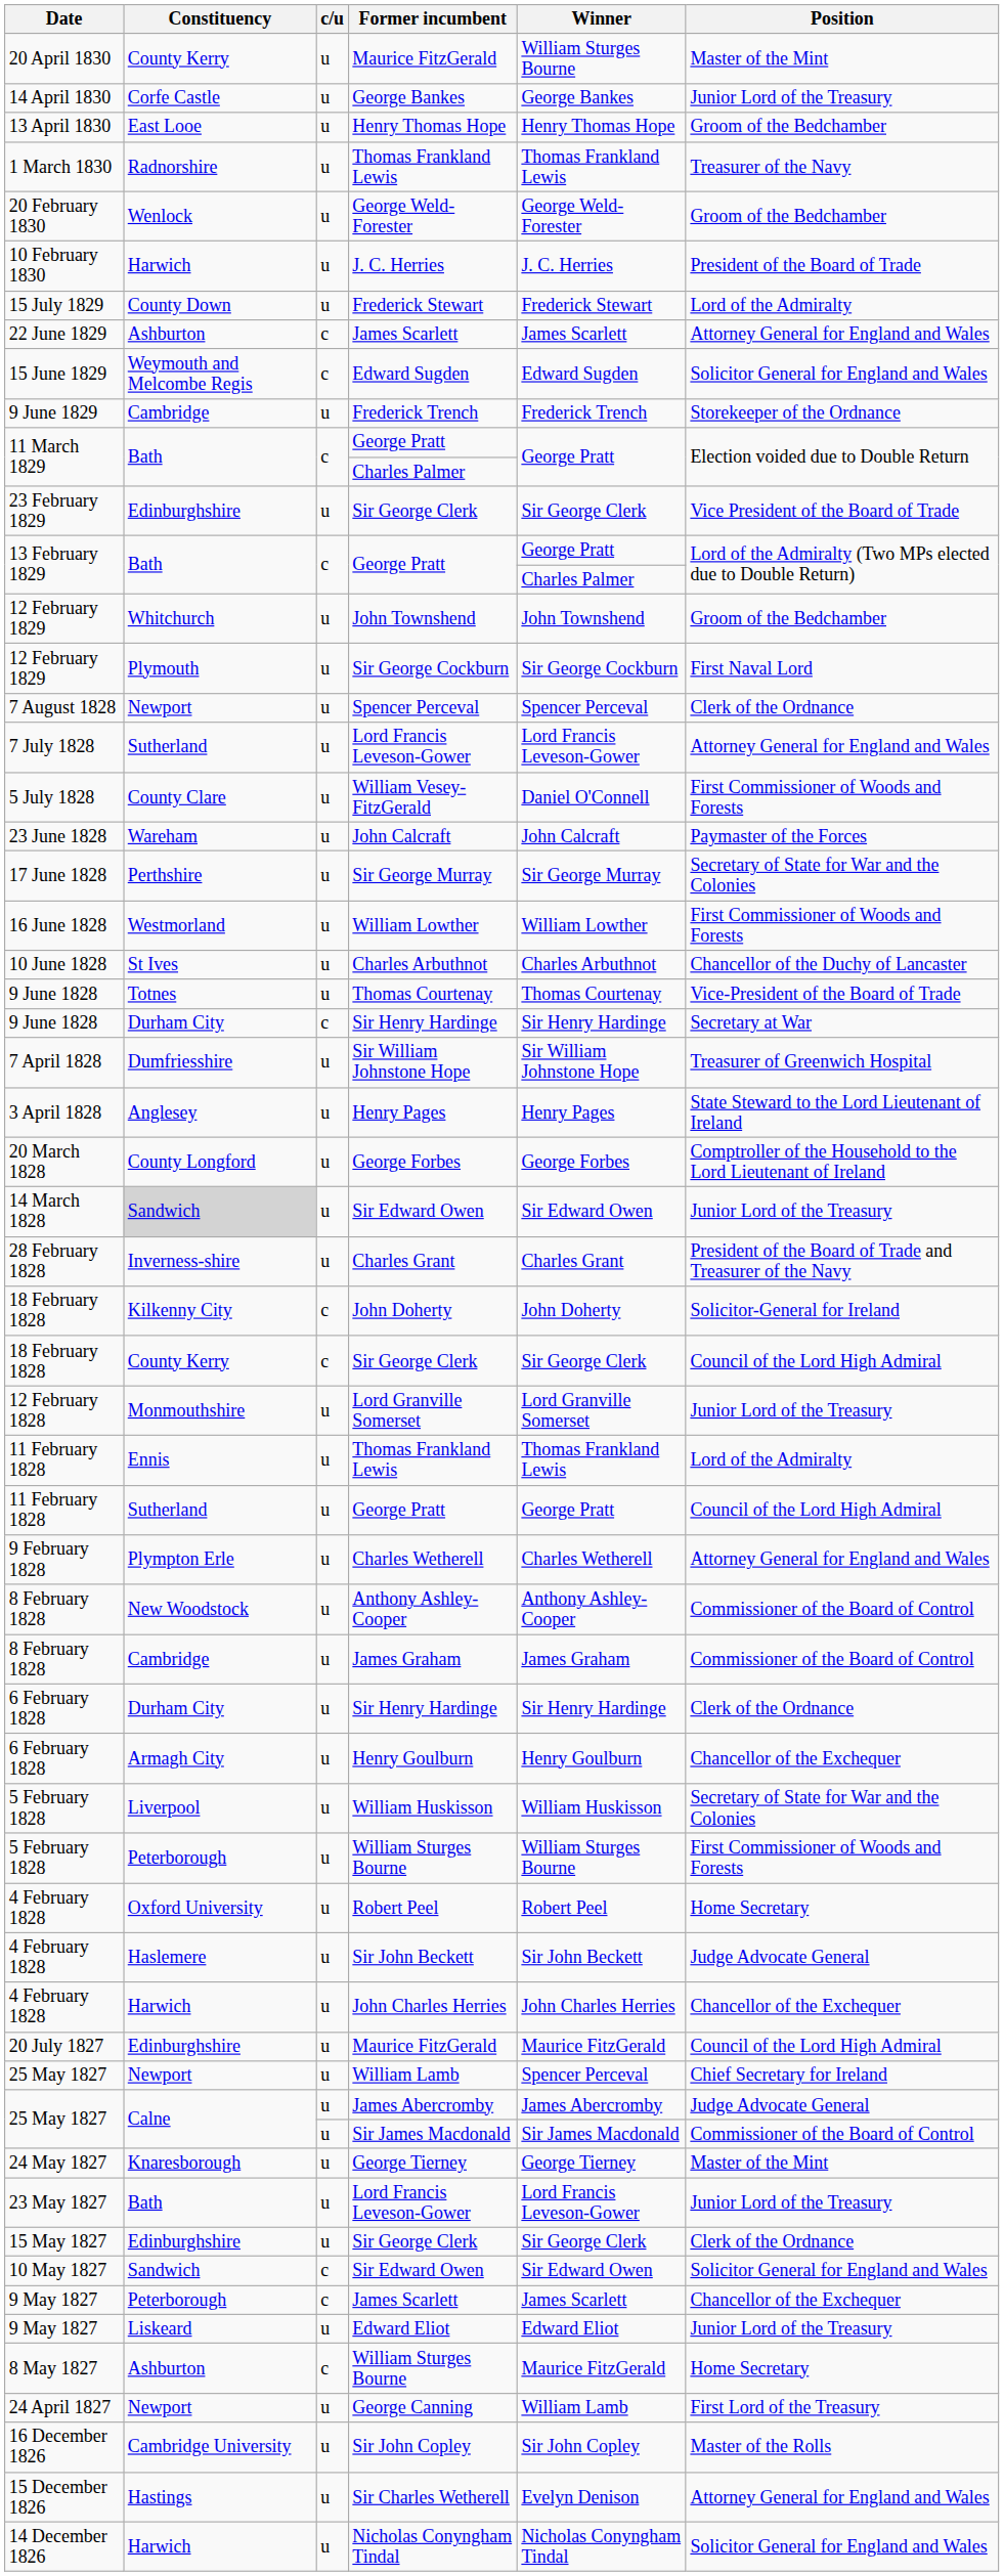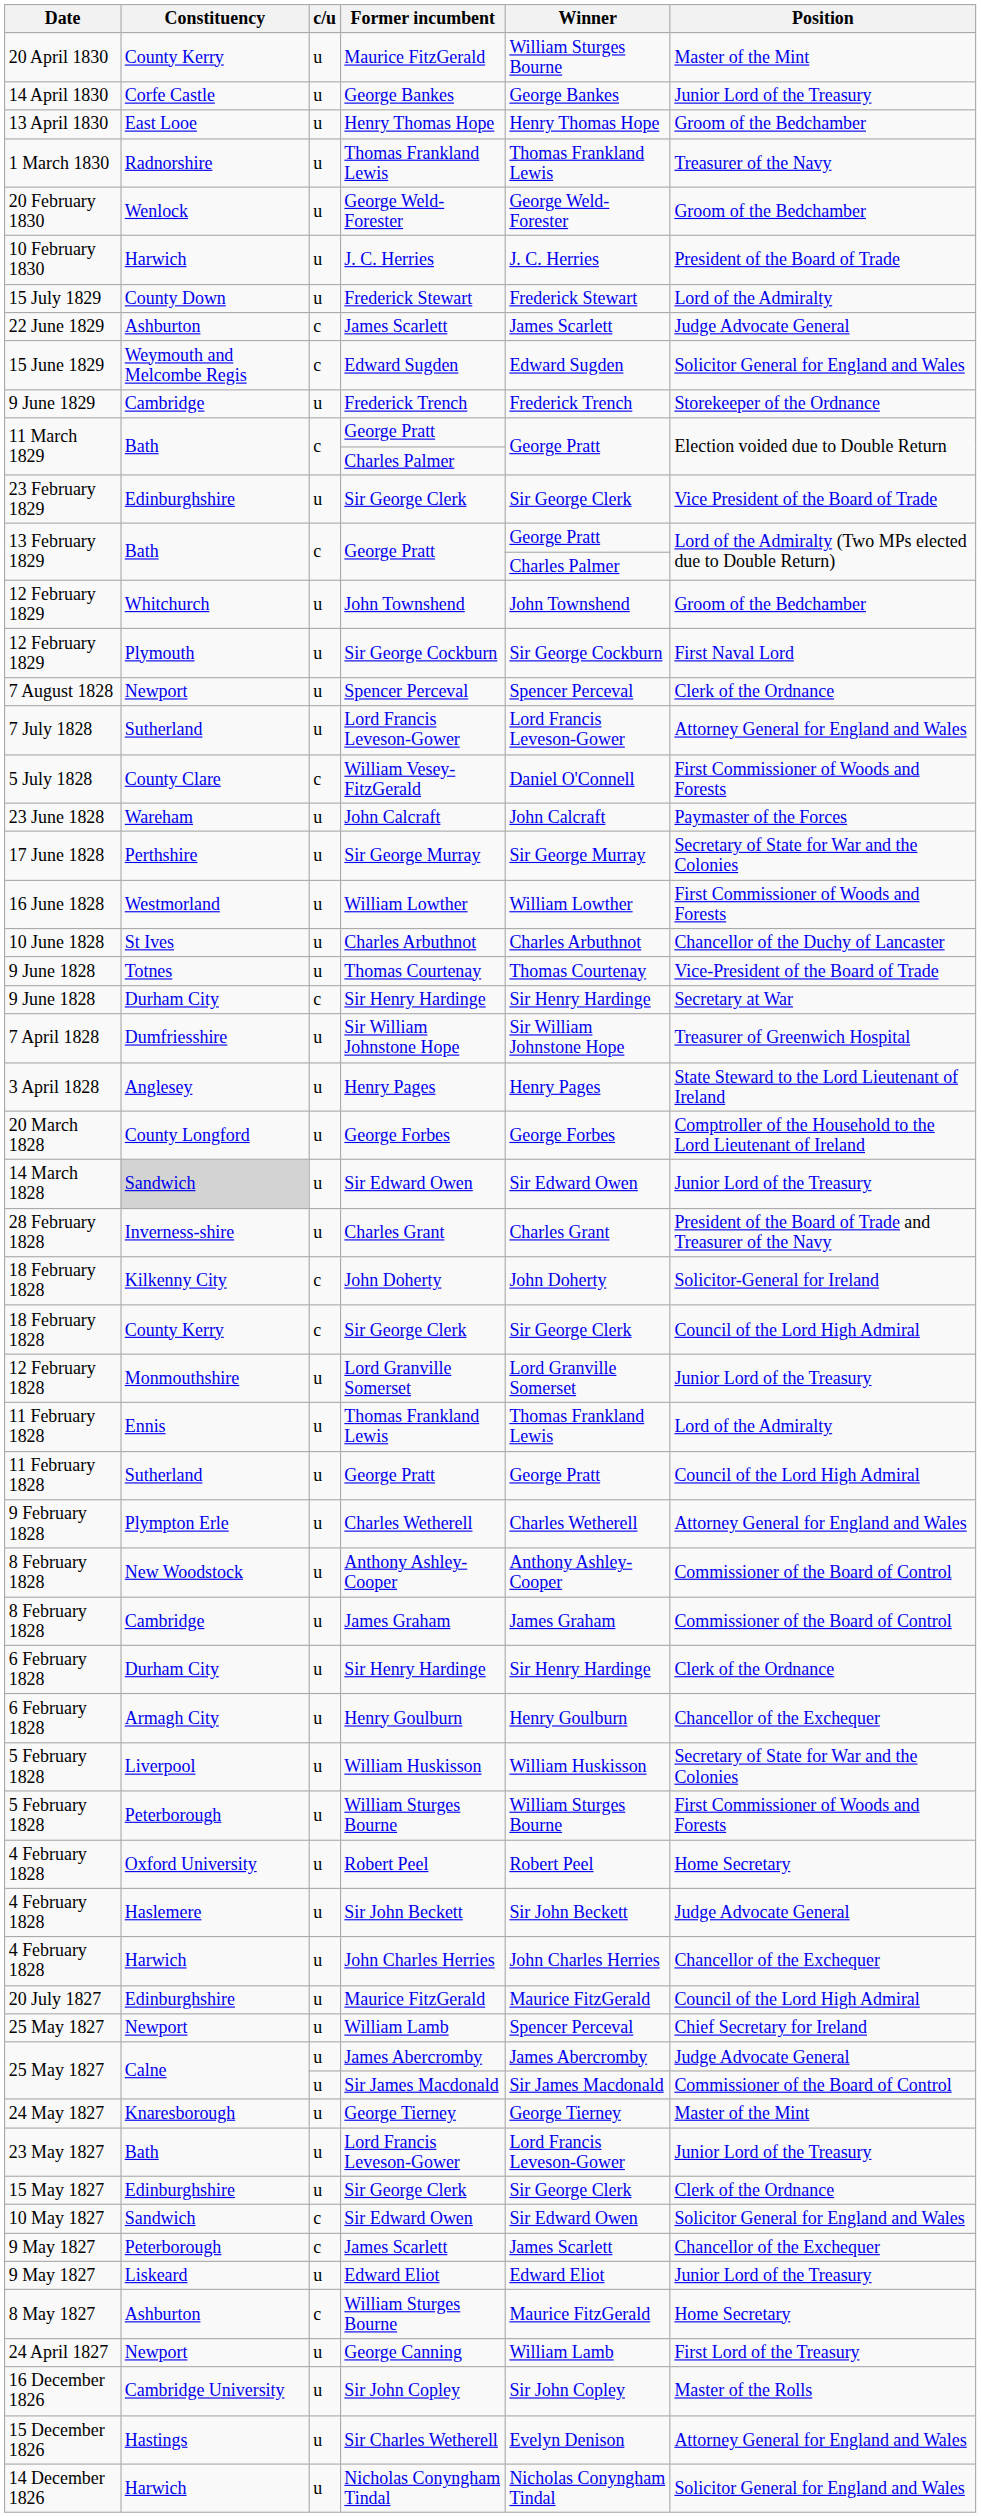 <table class="wikitable">
 <tr>
 <th>Date</th>
 <th>Constituency</th>
 <th>c/u</th>
 <th>Former incumbent</th>
 <th>Winner</th>
 <th>Position</th>
 </tr>
 <tr>
 <td>20 April 1830</td>
 <td><a href='#'>County Kerry</a></td>
 <td>u</td>
 <td><a href='#'>Maurice FitzGerald</a></td>
 <td><a href='#'>William Sturges Bourne</a></td>
 <td><a href='#'>Master of the Mint</a></td>
 </tr>
 <tr>
 <td>14 April 1830</td>
 <td><a href='#'>Corfe Castle</a></td>
 <td>u</td>
 <td><a href='#'>George Bankes</a></td>
 <td><a href='#'>George Bankes</a></td>
 <td><a href='#'>Junior Lord of the Treasury</a></td>
 </tr>
 <tr>
 <td>13 April 1830</td>
 <td><a href='#'>East Looe</a></td>
 <td>u</td>
 <td><a href='#'>Henry Thomas Hope</a></td>
 <td><a href='#'>Henry Thomas Hope</a></td>
 <td><a href='#'>Groom of the Bedchamber</a></td>
 </tr>
 <tr>
 <td>1 March 1830</td>
 <td><a href='#'>Radnorshire</a></td>
 <td>u</td>
 <td><a href='#'>Thomas Frankland Lewis</a></td>
 <td><a href='#'>Thomas Frankland Lewis</a></td>
 <td><a href='#'>Treasurer of the Navy</a></td>
 </tr>
 <tr>
 <td>20 February 1830</td>
 <td><a href='#'>Wenlock</a></td>
 <td>u</td>
 <td><a href='#'>George Weld-Forester</a></td>
 <td><a href='#'>George Weld-Forester</a></td>
 <td><a href='#'>Groom of the Bedchamber</a></td>
 </tr>
 <tr>
 <td>10 February 1830</td>
 <td><a href='#'>Harwich</a></td>
 <td>u</td>
 <td><a href='#'>J. C. Herries</a></td>
 <td><a href='#'>J. C. Herries</a></td>
 <td><a href='#'>President of the Board of Trade</a></td>
 </tr>
 <tr>
 <td>15 July 1829</td>
 <td><a href='#'>County Down</a></td>
 <td>u</td>
 <td><a href='#'>Frederick Stewart</a></td>
 <td><a href='#'>Frederick Stewart</a></td>
 <td><a href='#'>Lord of the Admiralty</a></td>
 </tr>
 <tr>
 <td>22 June 1829</td>
 <td><a href='#'>Ashburton</a></td>
 <td>c</td>
 <td><a href='#'>James Scarlett</a></td>
 <td><a href='#'>James Scarlett</a></td>
-<td><a href='#'>Attorney General for England and Wales</a></td>
+<td><a href='#'>Judge Advocate General</a></td>
 </tr>
 <tr>
 <td>15 June 1829</td>
 <td><a href='#'>Weymouth and Melcombe Regis</a></td>
 <td>c</td>
 <td><a href='#'>Edward Sugden</a></td>
 <td><a href='#'>Edward Sugden</a></td>
 <td><a href='#'>Solicitor General for England and Wales</a></td>
 </tr>
 <tr>
 <td>9 June 1829</td>
 <td><a href='#'>Cambridge</a></td>
 <td>u</td>
 <td><a href='#'>Frederick Trench</a></td>
 <td><a href='#'>Frederick Trench</a></td>
 <td><a href='#'>Storekeeper of the Ordnance</a></td>
 </tr>
 <tr>
 <td rowspan=2>11 March 1829</td>
 <td rowspan=2><a href='#'>Bath</a></td>
 <td rowspan=2>c</td>
 <td><a href='#'>George Pratt</a></td>
 <td rowspan=2><a href='#'>George Pratt</a></td>
 <td rowspan=2>Election voided due to Double Return</td>
 </tr>
 <tr>
 <td><a href='#'>Charles Palmer</a></td>
 </tr>
 <tr>
 <td>23 February 1829</td>
 <td><a href='#'>Edinburghshire</a></td>
 <td>u</td>
 <td><a href='#'>Sir George Clerk</a></td>
 <td><a href='#'>Sir George Clerk</a></td>
 <td><a href='#'>Vice President of the Board of Trade</a></td>
 </tr>
 <tr>
 <td rowspan=2>13 February 1829</td>
 <td rowspan=2><a href='#'>Bath</a></td>
 <td rowspan=2>c</td>
 <td rowspan=2><a href='#'>George Pratt</a></td>
 <td><a href='#'>George Pratt</a></td>
 <td rowspan=2><a href='#'>Lord of the Admiralty</a> (Two MPs elected due to Double Return)</td>
 </tr>
 <tr>
 <td><a href='#'>Charles Palmer</a></td>
 </tr>
 <tr>
 <td>12 February 1829</td>
 <td><a href='#'>Whitchurch</a></td>
 <td>u</td>
 <td><a href='#'>John Townshend</a></td>
 <td><a href='#'>John Townshend</a></td>
 <td><a href='#'>Groom of the Bedchamber</a></td>
 </tr>
 <tr>
 <td>12 February 1829</td>
 <td><a href='#'>Plymouth</a></td>
 <td>u</td>
 <td><a href='#'>Sir George Cockburn</a></td>
 <td><a href='#'>Sir George Cockburn</a></td>
 <td><a href='#'>First Naval Lord</a></td>
 </tr>
 <tr>
 <td>7 August 1828</td>
 <td><a href='#'>Newport</a></td>
 <td>u</td>
 <td><a href='#'>Spencer Perceval</a></td>
 <td><a href='#'>Spencer Perceval</a></td>
 <td><a href='#'>Clerk of the Ordnance</a></td>
 </tr>
 <tr>
 <td>7 July 1828</td>
 <td><a href='#'>Sutherland</a></td>
 <td>u</td>
 <td><a href='#'>Lord Francis Leveson-Gower</a></td>
 <td><a href='#'>Lord Francis Leveson-Gower</a></td>
 <td><a href='#'>Attorney General for England and Wales</a></td>
 </tr>
 <tr>
 <td>5 July 1828</td>
 <td><a href='#'>County Clare</a></td>
-<td>u</td>
+<td>c</td>
 <td><a href='#'>William Vesey-FitzGerald</a></td>
 <td><a href='#'>Daniel O'Connell</a></td>
 <td><a href='#'>First Commissioner of Woods and Forests</a></td>
 </tr>
 <tr>
 <td>23 June 1828</td>
 <td><a href='#'>Wareham</a></td>
 <td>u</td>
 <td><a href='#'>John Calcraft</a></td>
 <td><a href='#'>John Calcraft</a></td>
 <td><a href='#'>Paymaster of the Forces</a></td>
 </tr>
 <tr>
 <td>17 June 1828</td>
 <td><a href='#'>Perthshire</a></td>
 <td>u</td>
 <td><a href='#'>Sir George Murray</a></td>
 <td><a href='#'>Sir George Murray</a></td>
 <td><a href='#'>Secretary of State for War and the Colonies</a></td>
 </tr>
 <tr>
 <td>16 June 1828</td>
 <td><a href='#'>Westmorland</a></td>
 <td>u</td>
 <td><a href='#'>William Lowther</a></td>
 <td><a href='#'>William Lowther</a></td>
 <td><a href='#'>First Commissioner of Woods and Forests</a></td>
 </tr>
 <tr>
 <td>10 June 1828</td>
 <td><a href='#'>St Ives</a></td>
 <td>u</td>
 <td><a href='#'>Charles Arbuthnot</a></td>
 <td><a href='#'>Charles Arbuthnot</a></td>
 <td><a href='#'>Chancellor of the Duchy of Lancaster</a></td>
 </tr>
 <tr>
 <td>9 June 1828</td>
 <td><a href='#'>Totnes</a></td>
 <td>u</td>
 <td><a href='#'>Thomas Courtenay</a></td>
 <td><a href='#'>Thomas Courtenay</a></td>
 <td><a href='#'>Vice-President of the Board of Trade</a></td>
 </tr>
 <tr>
 <td>9 June 1828</td>
 <td><a href='#'>Durham City</a></td>
 <td>c</td>
 <td><a href='#'>Sir Henry Hardinge</a></td>
 <td><a href='#'>Sir Henry Hardinge</a></td>
 <td><a href='#'>Secretary at War</a></td>
 </tr>
 <tr>
 <td>7 April 1828</td>
 <td><a href='#'>Dumfriesshire</a></td>
 <td>u</td>
 <td><a href='#'>Sir William Johnstone Hope</a></td>
 <td><a href='#'>Sir William Johnstone Hope</a></td>
 <td><a href='#'>Treasurer of Greenwich Hospital</a></td>
 </tr>
 <tr>
 <td>3 April 1828</td>
 <td><a href='#'>Anglesey</a></td>
 <td>u</td>
 <td><a href='#'>Henry Pages</a></td>
 <td><a href='#'>Henry Pages</a></td>
 <td><a href='#'>State Steward to the Lord Lieutenant of Ireland</a></td>
 </tr>
 <tr>
 <td>20 March 1828</td>
 <td><a href='#'>County Longford</a></td>
 <td>u</td>
 <td><a href='#'>George Forbes</a></td>
 <td><a href='#'>George Forbes</a></td>
 <td><a href='#'>Comptroller of the Household to the Lord Lieutenant of Ireland</a></td>
 </tr>
 <tr>
 <td>14 March 1828</td>
 <td style="background: lightgrey;"><a href='#'>Sandwich</a></td>
 <td>u</td>
 <td><a href='#'>Sir Edward Owen</a></td>
 <td><a href='#'>Sir Edward Owen</a></td>
 <td><a href='#'>Junior Lord of the Treasury</a></td>
 </tr>
 <tr>
 <td>28 February 1828</td>
 <td><a href='#'>Inverness-shire</a></td>
 <td>u</td>
 <td><a href='#'>Charles Grant</a></td>
 <td><a href='#'>Charles Grant</a></td>
 <td><a href='#'>President of the Board of Trade</a> and <a href='#'>Treasurer of the Navy</a></td>
 </tr>
 <tr>
 <td>18 February 1828</td>
 <td><a href='#'>Kilkenny City</a></td>
 <td>c</td>
 <td><a href='#'>John Doherty</a></td>
 <td><a href='#'>John Doherty</a></td>
 <td><a href='#'>Solicitor-General for Ireland</a></td>
 </tr>
 <tr>
 <td>18 February 1828</td>
 <td><a href='#'>County Kerry</a></td>
 <td>c</td>
 <td><a href='#'>Sir George Clerk</a></td>
 <td><a href='#'>Sir George Clerk</a></td>
 <td><a href='#'>Council of the Lord High Admiral</a></td>
 </tr>
 <tr>
 <td>12 February 1828</td>
 <td><a href='#'>Monmouthshire</a></td>
 <td>u</td>
 <td><a href='#'>Lord Granville Somerset</a></td>
 <td><a href='#'>Lord Granville Somerset</a></td>
 <td><a href='#'>Junior Lord of the Treasury</a></td>
 </tr>
 <tr>
 <td>11 February 1828</td>
 <td><a href='#'>Ennis</a></td>
 <td>u</td>
 <td><a href='#'>Thomas Frankland Lewis</a></td>
 <td><a href='#'>Thomas Frankland Lewis</a></td>
 <td><a href='#'>Lord of the Admiralty</a></td>
 </tr>
 <tr>
 <td>11 February 1828</td>
 <td><a href='#'>Sutherland</a></td>
 <td>u</td>
 <td><a href='#'>George Pratt</a></td>
 <td><a href='#'>George Pratt</a></td>
 <td><a href='#'>Council of the Lord High Admiral</a></td>
 </tr>
 <tr>
 <td>9 February 1828</td>
 <td><a href='#'>Plympton Erle</a></td>
 <td>u</td>
 <td><a href='#'>Charles Wetherell</a></td>
 <td><a href='#'>Charles Wetherell</a></td>
 <td><a href='#'>Attorney General for England and Wales</a></td>
 </tr>
 <tr>
 <td>8 February 1828</td>
 <td><a href='#'>New Woodstock</a></td>
 <td>u</td>
 <td><a href='#'>Anthony Ashley-Cooper</a></td>
 <td><a href='#'>Anthony Ashley-Cooper</a></td>
 <td><a href='#'>Commissioner of the Board of Control</a></td>
 </tr>
 <tr>
 <td>8 February 1828</td>
 <td><a href='#'>Cambridge</a></td>
 <td>u</td>
 <td><a href='#'>James Graham</a></td>
 <td><a href='#'>James Graham</a></td>
 <td><a href='#'>Commissioner of the Board of Control</a></td>
 </tr>
 <tr>
 <td>6 February 1828</td>
 <td><a href='#'>Durham City</a></td>
 <td>u</td>
 <td><a href='#'>Sir Henry Hardinge</a></td>
 <td><a href='#'>Sir Henry Hardinge</a></td>
 <td><a href='#'>Clerk of the Ordnance</a></td>
 </tr>
 <tr>
 <td>6 February 1828</td>
 <td><a href='#'>Armagh City</a></td>
 <td>u</td>
 <td><a href='#'>Henry Goulburn</a></td>
 <td><a href='#'>Henry Goulburn</a></td>
 <td><a href='#'>Chancellor of the Exchequer</a></td>
 </tr>
 <tr>
 <td>5 February 1828</td>
 <td><a href='#'>Liverpool</a></td>
 <td>u</td>
 <td><a href='#'>William Huskisson</a></td>
 <td><a href='#'>William Huskisson</a></td>
 <td><a href='#'>Secretary of State for War and the Colonies</a></td>
 </tr>
 <tr>
 <td>5 February 1828</td>
 <td><a href='#'>Peterborough</a></td>
 <td>u</td>
 <td><a href='#'>William Sturges Bourne</a></td>
 <td><a href='#'>William Sturges Bourne</a></td>
 <td><a href='#'>First Commissioner of Woods and Forests</a></td>
 </tr>
 <tr>
 <td>4 February 1828</td>
 <td><a href='#'>Oxford University</a></td>
 <td>u</td>
 <td><a href='#'>Robert Peel</a></td>
 <td><a href='#'>Robert Peel</a></td>
 <td><a href='#'>Home Secretary</a></td>
 </tr>
 <tr>
 <td>4 February 1828</td>
 <td><a href='#'>Haslemere</a></td>
 <td>u</td>
 <td><a href='#'>Sir John Beckett</a></td>
 <td><a href='#'>Sir John Beckett</a></td>
 <td><a href='#'>Judge Advocate General</a></td>
 </tr>
 <tr>
 <td>4 February 1828</td>
 <td><a href='#'>Harwich</a></td>
 <td>u</td>
 <td><a href='#'>John Charles Herries</a></td>
 <td><a href='#'>John Charles Herries</a></td>
 <td><a href='#'>Chancellor of the Exchequer</a></td>
 </tr>
 <tr>
 <td>20 July 1827</td>
 <td><a href='#'>Edinburghshire</a></td>
 <td>u</td>
 <td><a href='#'>Maurice FitzGerald</a></td>
 <td><a href='#'>Maurice FitzGerald</a></td>
 <td><a href='#'>Council of the Lord High Admiral</a></td>
 </tr>
 <tr>
 <td>25 May 1827</td>
 <td><a href='#'>Newport</a></td>
 <td>u</td>
 <td><a href='#'>William Lamb</a></td>
 <td><a href='#'>Spencer Perceval</a></td>
 <td><a href='#'>Chief Secretary for Ireland</a></td>
 </tr>
 <tr>
 <td rowspan=2>25 May 1827</td>
 <td rowspan=2><a href='#'>Calne</a></td>
 <td>u</td>
 <td><a href='#'>James Abercromby</a></td>
 <td><a href='#'>James Abercromby</a></td>
 <td><a href='#'>Judge Advocate General</a></td>
 </tr>
 <tr>
 <td>u</td>
 <td><a href='#'>Sir James Macdonald</a></td>
 <td><a href='#'>Sir James Macdonald</a></td>
 <td><a href='#'>Commissioner of the Board of Control</a></td>
 </tr>
 <tr>
 <td>24 May 1827</td>
 <td><a href='#'>Knaresborough</a></td>
 <td>u</td>
 <td><a href='#'>George Tierney</a></td>
 <td><a href='#'>George Tierney</a></td>
 <td><a href='#'>Master of the Mint</a></td>
 </tr>
 <tr>
 <td>23 May 1827</td>
 <td><a href='#'>Bath</a></td>
 <td>u</td>
 <td><a href='#'>Lord Francis Leveson-Gower</a></td>
 <td><a href='#'>Lord Francis Leveson-Gower</a></td>
 <td><a href='#'>Junior Lord of the Treasury</a></td>
 </tr>
 <tr>
 <td>15 May 1827</td>
 <td><a href='#'>Edinburghshire</a></td>
 <td>u</td>
 <td><a href='#'>Sir George Clerk</a></td>
 <td><a href='#'>Sir George Clerk</a></td>
 <td><a href='#'>Clerk of the Ordnance</a></td>
 </tr>
 <tr>
 <td>10 May 1827</td>
 <td><a href='#'>Sandwich</a></td>
 <td>c</td>
 <td><a href='#'>Sir Edward Owen</a></td>
 <td><a href='#'>Sir Edward Owen</a></td>
 <td><a href='#'>Solicitor General for England and Wales</a></td>
 </tr>
 <tr>
 <td>9 May 1827</td>
 <td><a href='#'>Peterborough</a></td>
 <td>c</td>
 <td><a href='#'>James Scarlett</a></td>
 <td><a href='#'>James Scarlett</a></td>
 <td><a href='#'>Chancellor of the Exchequer</a></td>
 </tr>
 <tr>
 <td>9 May 1827</td>
 <td><a href='#'>Liskeard</a></td>
 <td>u</td>
 <td><a href='#'>Edward Eliot</a></td>
 <td><a href='#'>Edward Eliot</a></td>
 <td><a href='#'>Junior Lord of the Treasury</a></td>
 </tr>
 <tr>
 <td>8 May 1827</td>
 <td><a href='#'>Ashburton</a></td>
 <td>c</td>
 <td><a href='#'>William Sturges Bourne</a></td>
 <td><a href='#'>Maurice FitzGerald</a></td>
 <td><a href='#'>Home Secretary</a></td>
 </tr>
 <tr>
 <td>24 April 1827</td>
 <td><a href='#'>Newport</a></td>
 <td>u</td>
 <td><a href='#'>George Canning</a></td>
 <td><a href='#'>William Lamb</a></td>
 <td><a href='#'>First Lord of the Treasury</a></td>
 </tr>
 <tr>
 <td>16 December 1826</td>
 <td><a href='#'>Cambridge University</a></td>
 <td>u</td>
 <td><a href='#'>Sir John Copley</a></td>
 <td><a href='#'>Sir John Copley</a></td>
 <td><a href='#'>Master of the Rolls</a></td>
 </tr>
 <tr>
 <td>15 December 1826</td>
 <td><a href='#'>Hastings</a></td>
 <td>u</td>
 <td><a href='#'>Sir Charles Wetherell</a></td>
 <td><a href='#'>Evelyn Denison</a></td>
 <td><a href='#'>Attorney General for England and Wales</a></td>
 </tr>
 <tr>
 <td>14 December 1826</td>
 <td><a href='#'>Harwich</a></td>
 <td>u</td>
 <td><a href='#'>Nicholas Conyngham Tindal</a></td>
 <td><a href='#'>Nicholas Conyngham Tindal</a></td>
 <td><a href='#'>Solicitor General for England and Wales</a></td>
 </tr>
 </table>
